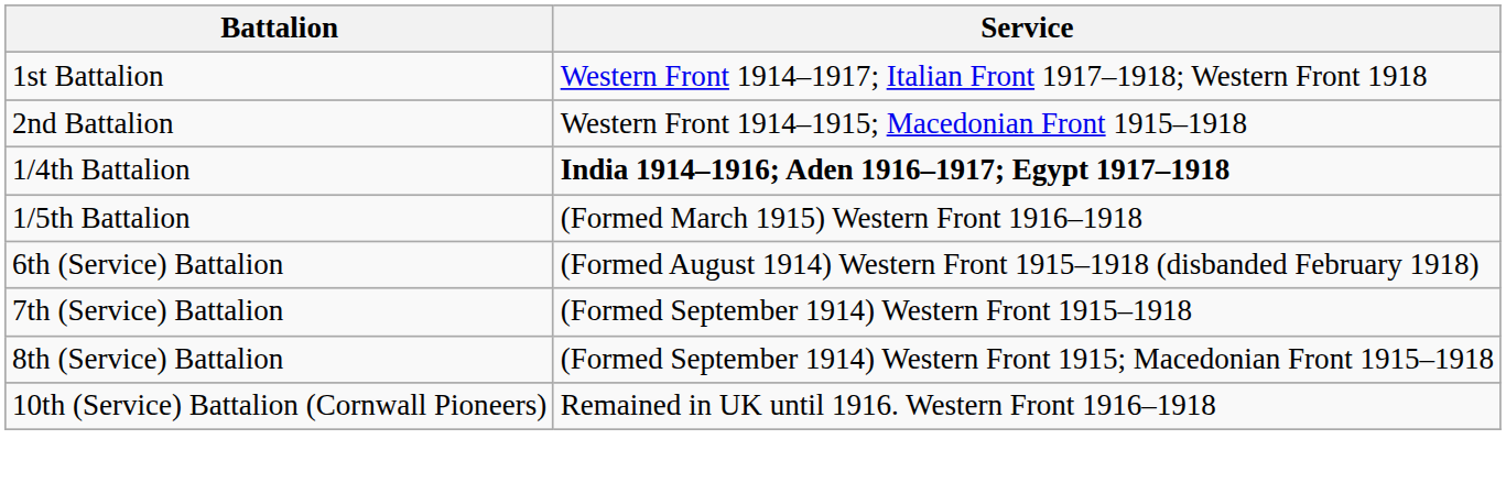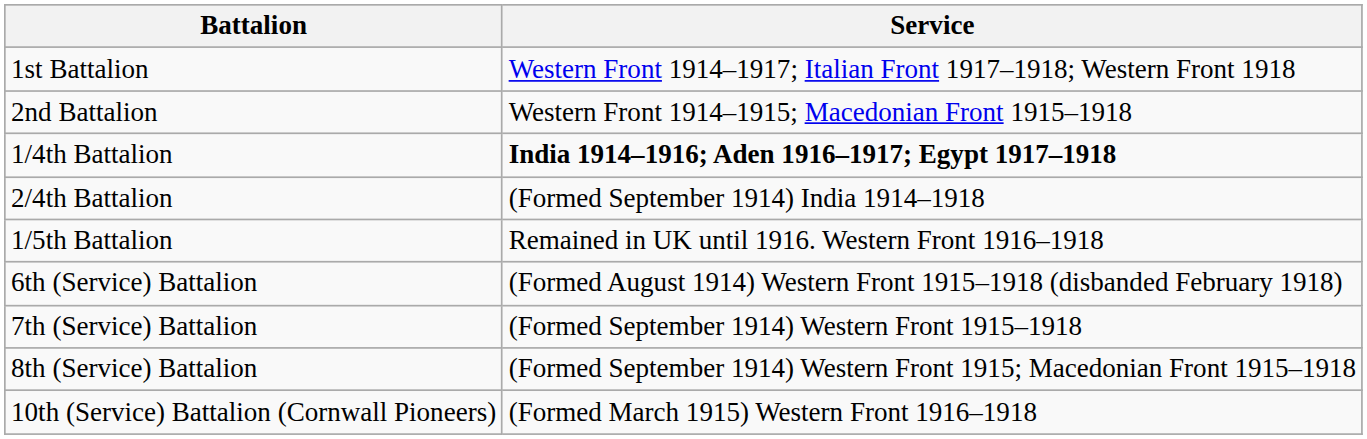 <table class="wikitable">
 <tr>
 <th>Battalion</th>
 <th>Service</th>
 </tr>
 <tr>
 <td>1st Battalion</td>
 <td><a href='#'>Western Front</a> 1914–1917; <a href='#'>Italian Front</a> 1917–1918; Western Front 1918</td>
 </tr>
 <tr>
 <td>2nd Battalion</td>
 <td>Western Front 1914–1915; <a href='#'>Macedonian Front</a> 1915–1918</td>
 </tr>
 <tr>
 <td>1/4th Battalion</td>
 <td><strong>India 1914–1916; Aden 1916–1917; Egypt 1917–1918</strong></td>
 </tr>
 <tr>
+<td>2/4th Battalion</td>
+<td>(Formed September 1914) India 1914–1918</td>
+</tr>
+<tr>
 <td>1/5th Battalion</td>
-<td>(Formed March 1915) Western Front 1916–1918</td>
+<td>Remained in UK until 1916. Western Front 1916–1918</td>
 </tr>
 <tr>
 <td>6th (Service) Battalion</td>
 <td>(Formed August 1914) Western Front 1915–1918 (disbanded February 1918)</td>
 </tr>
 <tr>
 <td>7th (Service) Battalion</td>
 <td>(Formed September 1914) Western Front 1915–1918</td>
 </tr>
 <tr>
 <td>8th (Service) Battalion</td>
 <td>(Formed September 1914) Western Front 1915; Macedonian Front 1915–1918</td>
 </tr>
 <tr>
 <td>10th (Service) Battalion (Cornwall Pioneers)</td>
-<td>Remained in UK until 1916. Western Front 1916–1918</td>
+<td>(Formed March 1915) Western Front 1916–1918</td>
 </tr>
 </table>
